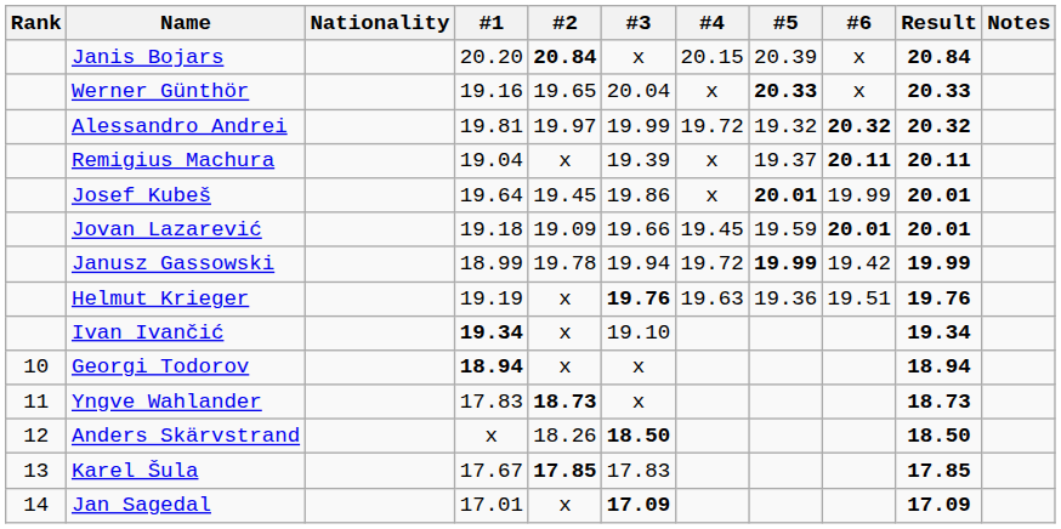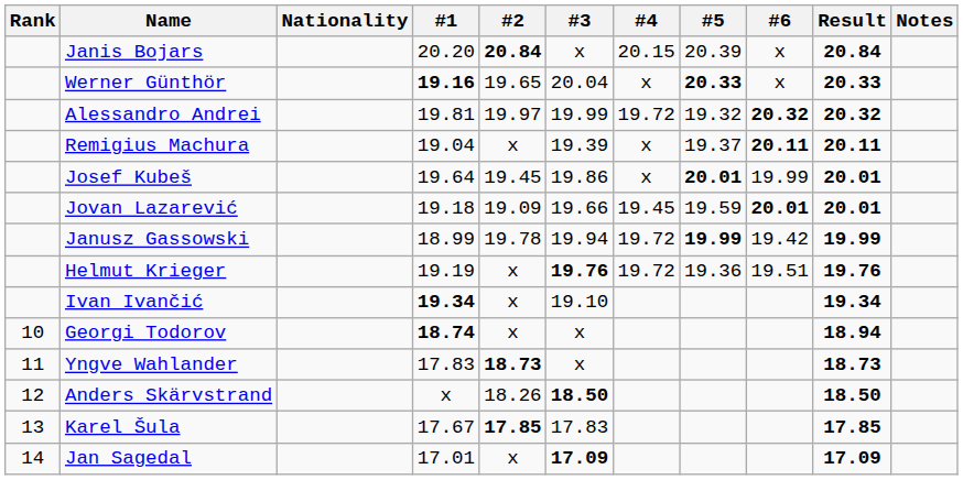 <table class="wikitable sortable" style="text-align:center">
 <tr>
 <th>Rank</th>
 <th>Name</th>
 <th>Nationality</th>
 <th>#1</th>
 <th>#2</th>
 <th>#3</th>
 <th>#4</th>
 <th>#5</th>
 <th>#6</th>
 <th>Result</th>
 <th>Notes</th>
 </tr>
 <tr>
 <td></td>
 <td align="left"><a href='#'>Janis Bojars</a></td>
 <td align=left></td>
 <td>20.20</td>
 <td><strong>20.84</strong></td>
 <td>x</td>
 <td>20.15</td>
 <td>20.39</td>
 <td>x</td>
 <td><strong>20.84</strong></td>
 <td></td>
 </tr>
 <tr>
 <td></td>
 <td align="left"><a href='#'>Werner Günthör</a></td>
 <td align=left></td>
-<td>19.16</td>
+<td><strong>19.16</strong></td>
 <td>19.65</td>
 <td>20.04</td>
 <td>x</td>
 <td><strong>20.33</strong></td>
 <td>x</td>
 <td><strong>20.33</strong></td>
 <td></td>
 </tr>
 <tr>
 <td></td>
 <td align="left"><a href='#'>Alessandro Andrei</a></td>
 <td align=left></td>
 <td>19.81</td>
 <td>19.97</td>
 <td>19.99</td>
 <td>19.72</td>
 <td>19.32</td>
 <td><strong>20.32</strong></td>
 <td><strong>20.32</strong></td>
 <td></td>
 </tr>
 <tr>
 <td></td>
 <td align="left"><a href='#'>Remigius Machura</a></td>
 <td align=left></td>
 <td>19.04</td>
 <td>x</td>
 <td>19.39</td>
 <td>x</td>
 <td>19.37</td>
 <td><strong>20.11</strong></td>
 <td><strong>20.11</strong></td>
 <td></td>
 </tr>
 <tr>
 <td></td>
 <td align="left"><a href='#'>Josef Kubeš</a></td>
 <td align=left></td>
 <td>19.64</td>
 <td>19.45</td>
 <td>19.86</td>
 <td>x</td>
 <td><strong>20.01</strong></td>
 <td>19.99</td>
 <td><strong>20.01</strong></td>
 <td></td>
 </tr>
 <tr>
 <td></td>
 <td align="left"><a href='#'>Jovan Lazarević</a></td>
 <td align=left></td>
 <td>19.18</td>
 <td>19.09</td>
 <td>19.66</td>
 <td>19.45</td>
 <td>19.59</td>
 <td><strong>20.01</strong></td>
 <td><strong>20.01</strong></td>
 <td></td>
 </tr>
 <tr>
 <td></td>
 <td align="left"><a href='#'>Janusz Gassowski</a></td>
 <td align=left></td>
 <td>18.99</td>
 <td>19.78</td>
 <td>19.94</td>
 <td>19.72</td>
 <td><strong>19.99</strong></td>
 <td>19.42</td>
 <td><strong>19.99</strong></td>
 <td></td>
 </tr>
 <tr>
 <td></td>
 <td align="left"><a href='#'>Helmut Krieger</a></td>
 <td align=left></td>
 <td>19.19</td>
 <td>x</td>
 <td><strong>19.76</strong></td>
-<td>19.63</td>
+<td>19.72</td>
 <td>19.36</td>
 <td>19.51</td>
 <td><strong>19.76</strong></td>
 <td></td>
 </tr>
 <tr>
 <td></td>
 <td align="left"><a href='#'>Ivan Ivančić</a></td>
 <td align=left></td>
 <td><strong>19.34</strong></td>
 <td>x</td>
 <td>19.10</td>
 <td></td>
 <td></td>
 <td></td>
 <td><strong>19.34</strong></td>
 <td></td>
 </tr>
 <tr>
 <td>10</td>
 <td align="left"><a href='#'>Georgi Todorov</a></td>
 <td align=left></td>
-<td><strong>18.94</strong></td>
+<td><strong>18.74</strong></td>
 <td>x</td>
 <td>x</td>
 <td></td>
 <td></td>
 <td></td>
 <td><strong>18.94</strong></td>
 <td></td>
 </tr>
 <tr>
 <td>11</td>
 <td align="left"><a href='#'>Yngve Wahlander</a></td>
 <td align=left></td>
 <td>17.83</td>
 <td><strong>18.73</strong></td>
 <td>x</td>
 <td></td>
 <td></td>
 <td></td>
 <td><strong>18.73</strong></td>
 <td></td>
 </tr>
 <tr>
 <td>12</td>
 <td align="left"><a href='#'>Anders Skärvstrand</a></td>
 <td align=left></td>
 <td>x</td>
 <td>18.26</td>
 <td><strong>18.50</strong></td>
 <td></td>
 <td></td>
 <td></td>
 <td><strong>18.50</strong></td>
 <td></td>
 </tr>
 <tr>
 <td>13</td>
 <td align="left"><a href='#'>Karel Šula</a></td>
 <td align=left></td>
 <td>17.67</td>
 <td><strong>17.85</strong></td>
 <td>17.83</td>
 <td></td>
 <td></td>
 <td></td>
 <td><strong>17.85</strong></td>
 <td></td>
 </tr>
 <tr>
 <td>14</td>
 <td align="left"><a href='#'>Jan Sagedal</a></td>
 <td align=left></td>
 <td>17.01</td>
 <td>x</td>
 <td><strong>17.09</strong></td>
 <td></td>
 <td></td>
 <td></td>
 <td><strong>17.09</strong></td>
 <td></td>
 </tr>
 </table>
